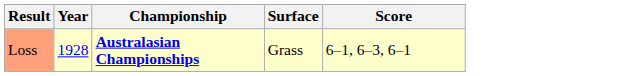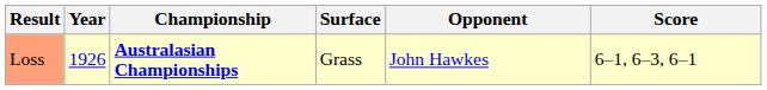 <table class="sortable wikitable">
 <tr>
 <th style="width:40px">Result</th>
 <th style="width:30px">Year</th>
 <th style="width:170px">Championship</th>
 <th style="width:50px">Surface</th>
+<th style="width:170px">Opponent</th>
 <th style="width:140px"  class="unsortable">Score</th>
 </tr>
 <tr style="background:#ffffcc;">
 <td style="background:#ffa07a;">Loss</td>
-<td><a href='#'>1928</a></td>
+<td><a href='#'>1926</a></td>
 <td><strong><a href='#'>Australasian Championships</a></strong></td>
 <td>Grass</td>
+<td> <a href='#'>John Hawkes</a></td>
 <td>6–1, 6–3, 6–1</td>
 </tr>
 </table>
